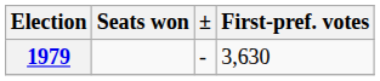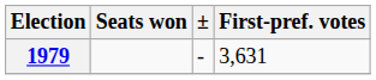 <table class="wikitable">
 <tr>
 <th>Election</th>
 <th>Seats won</th>
 <th>±</th>
 <th>First-pref. votes</th>
 </tr>
 <tr>
 <th><a href='#'>1979</a></th>
 <td></td>
 <td>-</td>
-<td>3,630</td>
+<td>3,631</td>
 </tr>
 <tr>
 </tr>
 </table>
